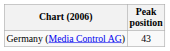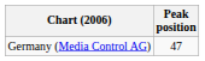 <table class="wikitable sortable">
 <tr>
 <th>Chart (2006)</th>
 <th>Peak<br>position</th>
 </tr>
 <tr>
 <td>Germany (<a href='#'>Media Control AG</a>)</td>
-<td style="text-align:center;">43</td>
+<td style="text-align:center;">47</td>
 </tr>
 </table>
